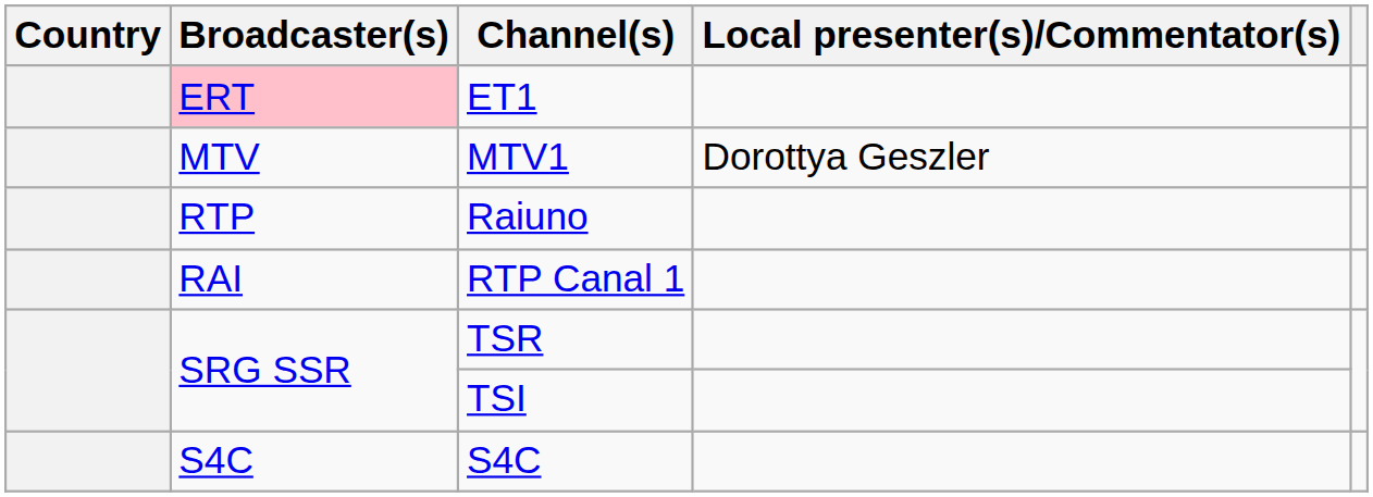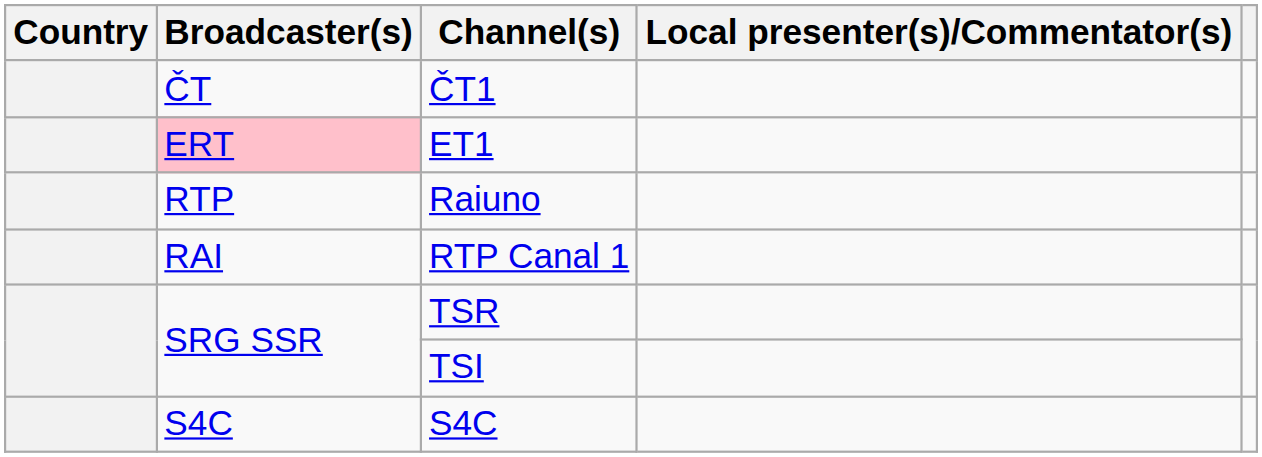 <table class="wikitable plainrowheaders">
 <tr>
 <th scope="col">Country</th>
 <th scope="col">Broadcaster(s)</th>
 <th scope="col">Channel(s)</th>
 <th scope="col">Local presenter(s)/Commentator(s)</th>
 <th scope="col"></th>
 </tr>
 <tr>
 <th scope="row"></th>
-<td style="background: pink;"><a href='#'>ERT</a></td>
-<td><a href='#'>ET1</a></td>
+<td><a href='#'>ČT</a></td>
+<td><a href='#'>ČT1</a></td>
 <td></td>
 <td></td>
 </tr>
 <tr>
 <th scope="row"></th>
-<td><a href='#'>MTV</a></td>
-<td><a href='#'>MTV1</a></td>
-<td>Dorottya Geszler</td>
+<td style="background: pink;"><a href='#'>ERT</a></td>
+<td><a href='#'>ET1</a></td>
+<td></td>
 <td></td>
 </tr>
 <tr>
 <th scope="row"></th>
 <td><a href='#'>RTP</a></td>
 <td><a href='#'>Raiuno</a></td>
 <td></td>
 <td></td>
 </tr>
 <tr>
 <th scope="row"></th>
 <td><a href='#'>RAI</a></td>
 <td><a href='#'>RTP Canal 1</a></td>
 <td></td>
 <td></td>
 </tr>
 <tr>
 <th scope="row" rowspan="2"></th>
 <td rowspan="2"><a href='#'>SRG SSR</a></td>
 <td><a href='#'>TSR</a></td>
 <td></td>
 <td rowspan="2"></td>
 </tr>
 <tr>
 <td><a href='#'>TSI</a></td>
 <td></td>
 </tr>
 <tr>
 <th scope="row"></th>
 <td><a href='#'>S4C</a></td>
 <td><a href='#'>S4C</a></td>
 <td></td>
 <td></td>
 </tr>
 </table>
